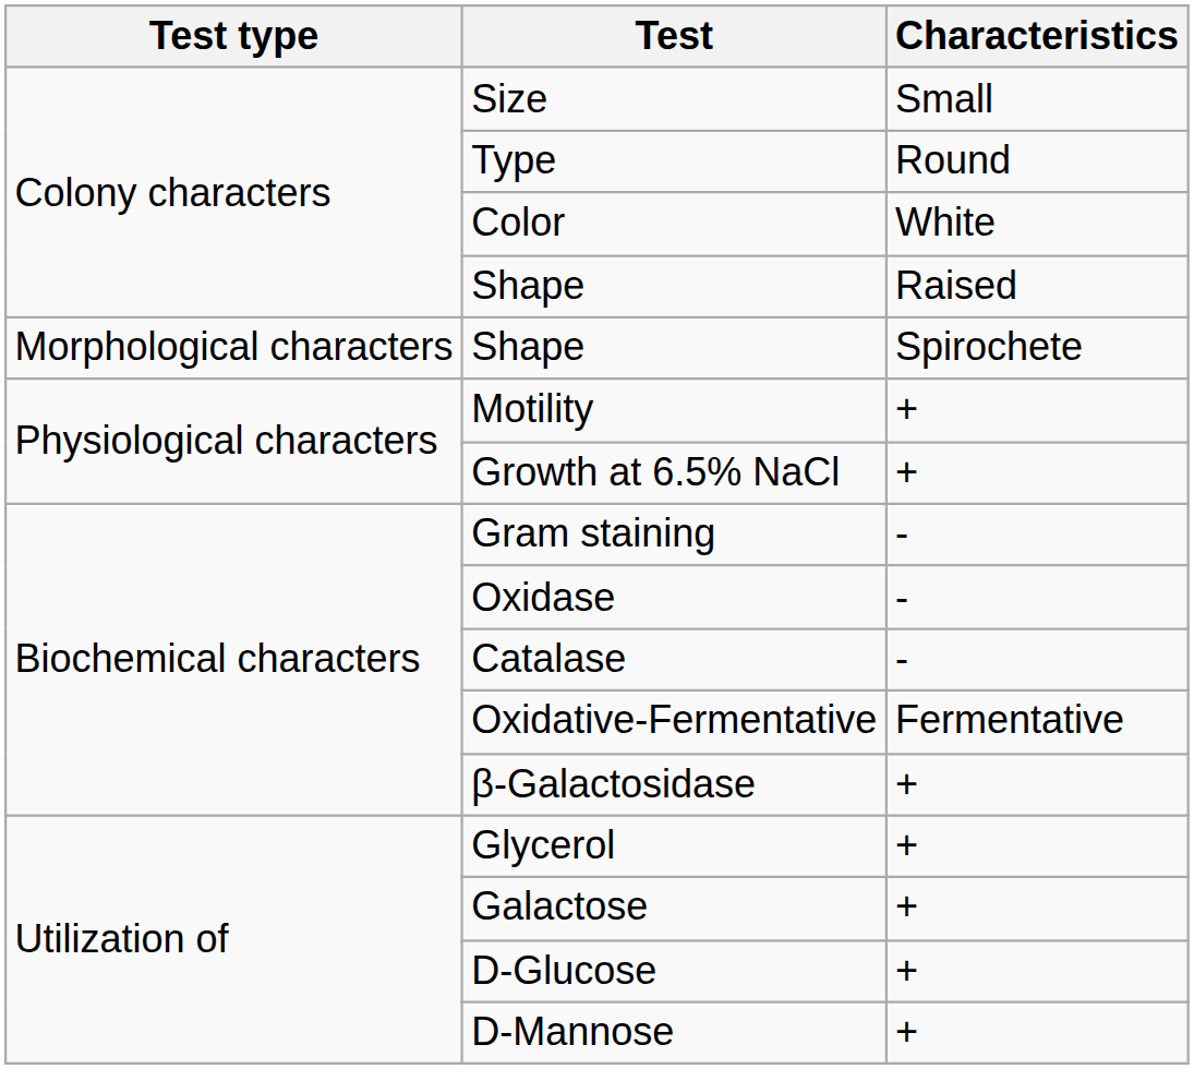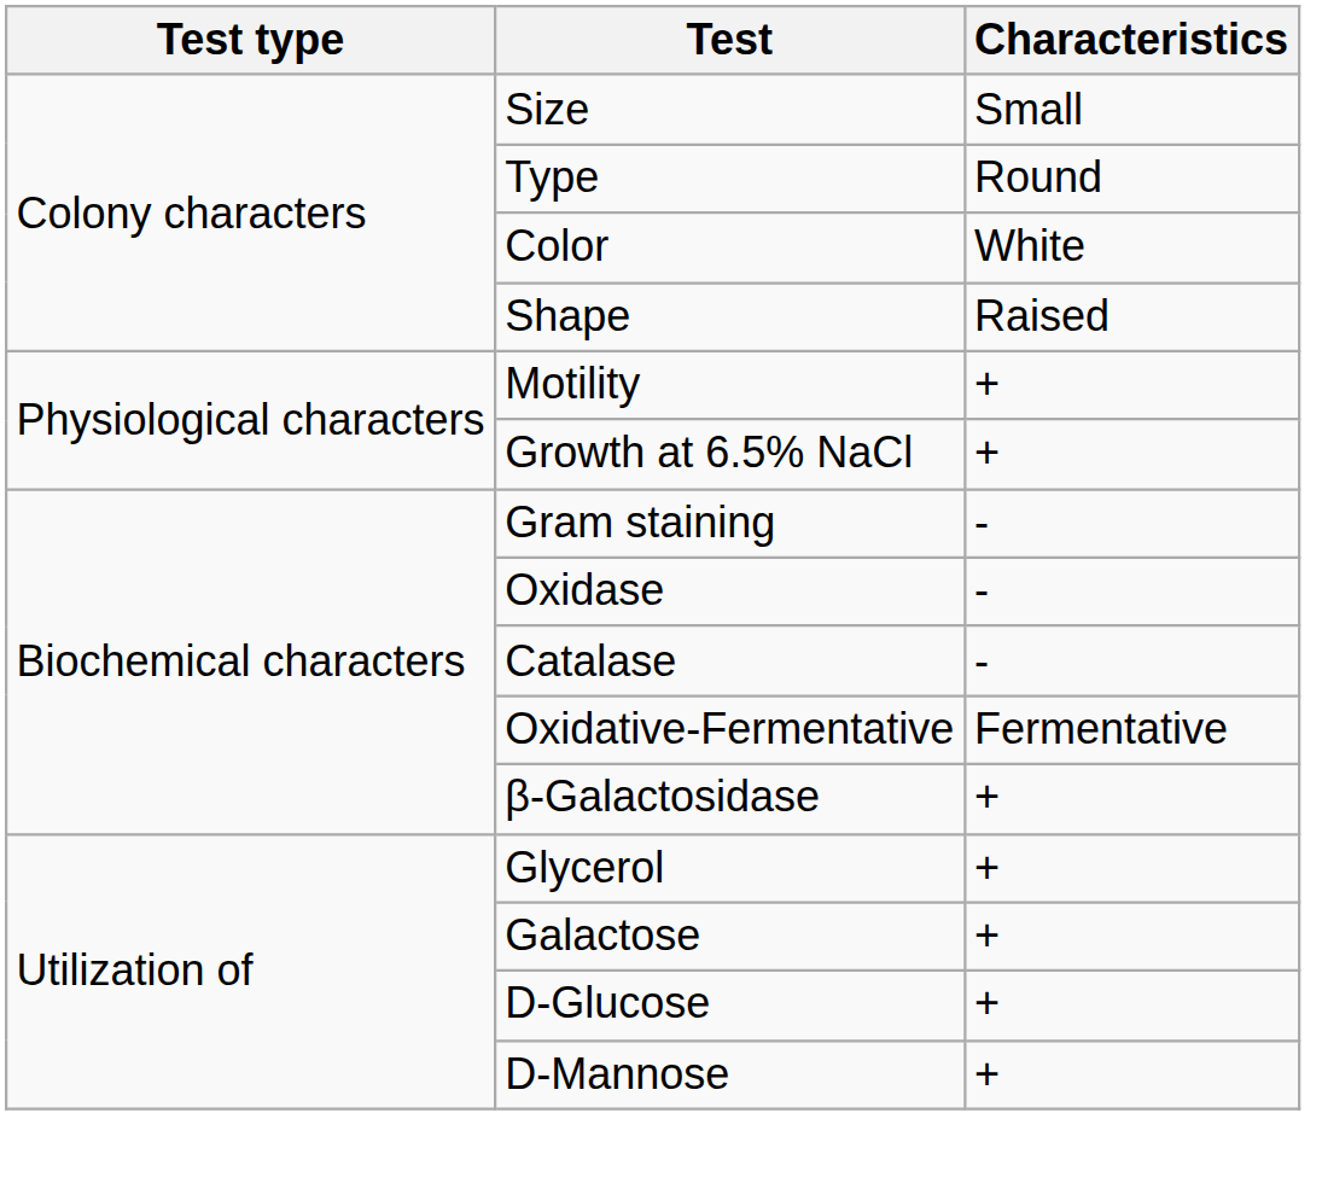 <table class="wikitable">
 <tr>
 <th>Test type</th>
 <th>Test</th>
 <th>Characteristics</th>
 </tr>
 <tr>
 <td rowspan="4">Colony characters</td>
 <td>Size</td>
 <td>Small</td>
 </tr>
 <tr>
 <td>Type</td>
 <td>Round</td>
 </tr>
 <tr>
 <td>Color</td>
 <td>White</td>
 </tr>
 <tr>
 <td>Shape</td>
 <td>Raised</td>
-</tr>
-<tr>
-<td>Morphological characters</td>
-<td>Shape</td>
-<td>Spirochete</td>
 </tr>
 <tr>
 <td rowspan="2">Physiological characters</td>
 <td>Motility</td>
 <td>+</td>
 </tr>
 <tr>
 <td>Growth at 6.5% NaCl</td>
 <td>+</td>
 </tr>
 <tr>
 <td rowspan="5">Biochemical characters</td>
 <td>Gram staining</td>
 <td>-</td>
 </tr>
 <tr>
 <td>Oxidase</td>
 <td>-</td>
 </tr>
 <tr>
 <td>Catalase</td>
 <td>-</td>
 </tr>
 <tr>
 <td>Oxidative-Fermentative</td>
 <td>Fermentative</td>
 </tr>
 <tr>
 <td>β-Galactosidase</td>
 <td>+</td>
 </tr>
 <tr>
 <td rowspan="4">Utilization of</td>
 <td>Glycerol</td>
 <td>+</td>
 </tr>
 <tr>
 <td>Galactose</td>
 <td>+</td>
 </tr>
 <tr>
 <td>D-Glucose</td>
 <td>+</td>
 </tr>
 <tr>
 <td>D-Mannose</td>
 <td>+</td>
 </tr>
 </table>
